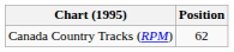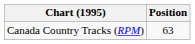 <table class="wikitable sortable">
 <tr>
 <th scope="col">Chart (1995)</th>
 <th scope="col">Position</th>
 </tr>
 <tr>
 <td>Canada Country Tracks (<em><a href='#'>RPM</a></em>)</td>
-<td align="center">62</td>
+<td align="center">63</td>
 </tr>
 </table>
